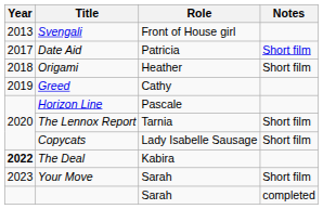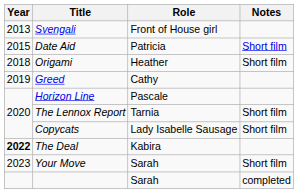 <table class="wikitable sortable">
 <tr>
 <th>Year</th>
 <th>Title</th>
 <th>Role</th>
 <th class="unsortable">Notes</th>
 </tr>
 <tr>
 <td>2013</td>
 <td><em><a href='#'>Svengali</a></em></td>
 <td>Front of House girl</td>
 <td></td>
 </tr>
 <tr>
-<td>2017</td>
+<td>2015</td>
 <td><em>Date Aid</em></td>
 <td>Patricia</td>
 <td><a href='#'>Short film</a></td>
 </tr>
 <tr>
 <td>2018</td>
 <td><em>Origami</em></td>
 <td>Heather</td>
 <td>Short film</td>
 </tr>
 <tr>
 <td>2019</td>
 <td><em><a href='#'>Greed</a></em></td>
 <td>Cathy</td>
 <td></td>
 </tr>
 <tr>
 <td rowspan="3">2020</td>
 <td><em><a href='#'>Horizon Line</a></em></td>
 <td>Pascale</td>
 <td></td>
 </tr>
 <tr>
 <td><em>The Lennox Report</em></td>
 <td>Tarnia</td>
 <td>Short film</td>
 </tr>
 <tr>
 <td><em>Copycats</em></td>
 <td>Lady Isabelle Sausage</td>
 <td>Short film</td>
 </tr>
 <tr>
 <td><strong>2022</strong></td>
 <td><em>The Deal</em></td>
 <td>Kabira</td>
 <td></td>
 </tr>
 <tr>
 <td>2023</td>
 <td><em>Your Move</em></td>
 <td>Sarah</td>
 <td>Short film</td>
 </tr>
 <tr>
 <td></td>
 <td></td>
 <td>Sarah</td>
 <td>completed</td>
 </tr>
 </table>
